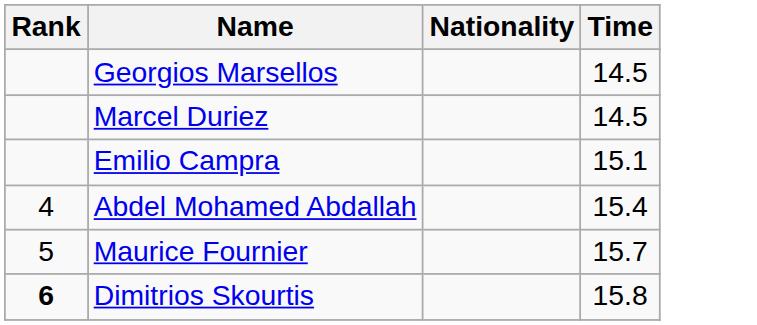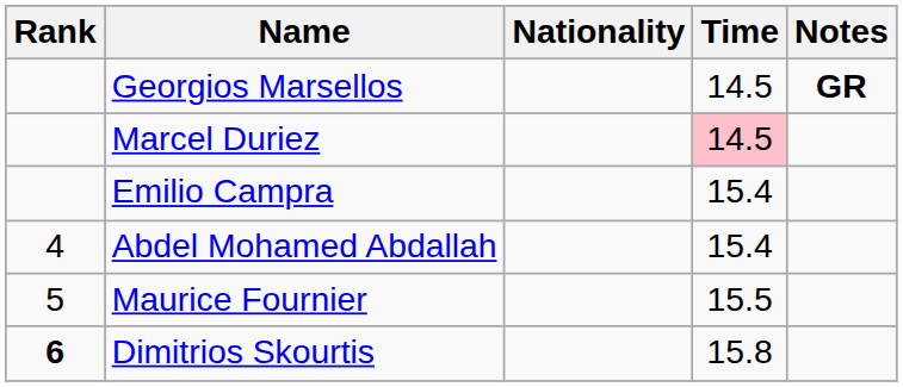 <table class="wikitable sortable" style="text-align:center">
 <tr>
 <th>Rank</th>
 <th>Name</th>
 <th>Nationality</th>
 <th>Time</th>
+<th>Notes</th>
 </tr>
 <tr>
 <td></td>
 <td align=left><a href='#'>Georgios Marsellos</a></td>
 <td align=left></td>
 <td>14.5</td>
+<td><strong>GR</strong></td>
 </tr>
 <tr>
 <td></td>
 <td align=left><a href='#'>Marcel Duriez</a></td>
 <td align=left></td>
-<td>14.5</td>
+<td style="background: pink;">14.5</td>
+<td></td>
 </tr>
 <tr>
 <td></td>
 <td align=left><a href='#'>Emilio Campra</a></td>
 <td align=left></td>
-<td>15.1</td>
+<td>15.4</td>
+<td></td>
 </tr>
 <tr>
 <td>4</td>
 <td align=left><a href='#'>Abdel Mohamed Abdallah</a></td>
 <td align=left></td>
 <td>15.4</td>
+<td></td>
 </tr>
 <tr>
 <td>5</td>
 <td align=left><a href='#'>Maurice Fournier</a></td>
 <td align=left></td>
-<td>15.7</td>
+<td>15.5</td>
+<td></td>
 </tr>
 <tr>
 <td><strong>6</strong></td>
 <td align=left><a href='#'>Dimitrios Skourtis</a></td>
 <td align=left></td>
 <td>15.8</td>
+<td></td>
 </tr>
 </table>
